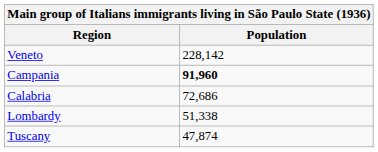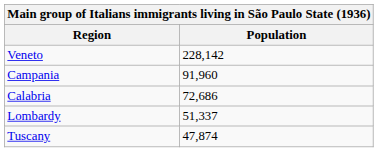 <table class="wikitable">
 <tr>
 <th colspan=4>Main group of Italians immigrants living in São Paulo State (1936)</th>
 </tr>
 <tr>
 <th>Region</th>
 <th>Population</th>
 </tr>
 <tr>
 <td><a href='#'>Veneto</a></td>
 <td>228,142</td>
 </tr>
 <tr>
 <td><a href='#'>Campania</a></td>
-<td><strong>91,960</strong></td>
+<td>91,960</td>
 </tr>
 <tr>
 <td><a href='#'>Calabria</a></td>
 <td>72,686</td>
 </tr>
 <tr>
 <td><a href='#'>Lombardy</a></td>
-<td>51,338</td>
+<td>51,337</td>
 </tr>
 <tr>
 <td><a href='#'>Tuscany</a></td>
 <td>47,874</td>
 </tr>
 </table>
